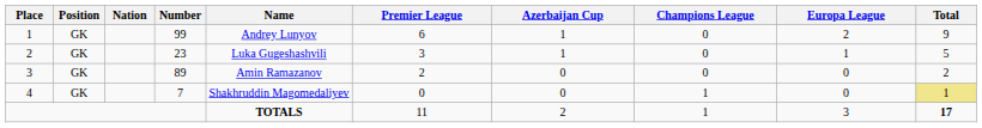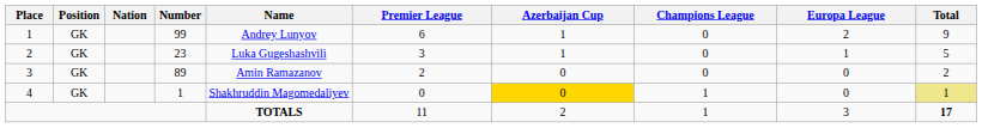 <table class="wikitable" style="font-size: 95%; text-align: center;">
 <tr>
 <th width=60>Place</th>
 <th width=60>Position</th>
 <th width=60>Nation</th>
 <th width=60>Number</th>
 <th width=200>Name</th>
 <th width=200><a href='#'>Premier League</a></th>
 <th width=200><a href='#'>Azerbaijan Cup</a></th>
 <th width=200><a href='#'>Champions League</a></th>
 <th width=200><a href='#'>Europa League</a></th>
 <th width=80><strong>Total</strong></th>
 </tr>
 <tr>
 <td>1</td>
 <td>GK</td>
 <td></td>
 <td>99</td>
 <td><a href='#'>Andrey Lunyov</a></td>
 <td>6</td>
 <td>1</td>
 <td>0</td>
 <td>2</td>
 <td>9</td>
 </tr>
 <tr>
 <td>2</td>
 <td>GK</td>
 <td></td>
 <td>23</td>
 <td><a href='#'>Luka Gugeshashvili</a></td>
 <td>3</td>
 <td>1</td>
 <td>0</td>
 <td>1</td>
 <td>5</td>
 </tr>
 <tr>
 <td>3</td>
 <td>GK</td>
 <td></td>
 <td>89</td>
 <td><a href='#'>Amin Ramazanov</a></td>
 <td>2</td>
 <td>0</td>
 <td>0</td>
 <td>0</td>
 <td>2</td>
 </tr>
 <tr>
 <td>4</td>
 <td>GK</td>
 <td></td>
-<td>7</td>
+<td>1</td>
 <td><a href='#'>Shakhruddin Magomedaliyev</a></td>
 <td>0</td>
-<td>0</td>
+<td style="background: gold;">0</td>
 <td>1</td>
 <td>0</td>
 <td style="background: khaki;">1</td>
 </tr>
 <tr>
 <td colspan="4"></td>
 <td><strong>TOTALS</strong></td>
 <td>11</td>
 <td>2</td>
 <td>1</td>
 <td>3</td>
 <td><strong>17</strong></td>
 </tr>
 </table>
